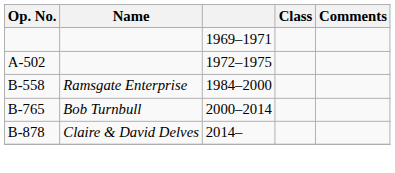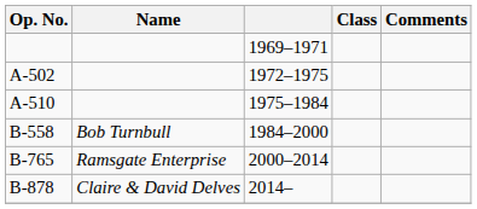 <table class="wikitable">
 <tr>
 <th>Op. No.</th>
 <th>Name</th>
 <th></th>
 <th>Class</th>
 <th>Comments</th>
 </tr>
 <tr>
 <td></td>
 <td></td>
 <td>1969–1971</td>
 <td></td>
 <td></td>
 </tr>
 <tr>
 <td>A-502</td>
 <td></td>
 <td>1972–1975</td>
 <td></td>
 <td></td>
 </tr>
 <tr>
+<td>A-510</td>
+<td></td>
+<td>1975–1984</td>
+<td></td>
+<td></td>
+</tr>
+<tr>
 <td>B-558</td>
-<td><em>Ramsgate Enterprise</em></td>
+<td><em>Bob Turnbull</em></td>
 <td>1984–2000</td>
 <td></td>
 <td></td>
 </tr>
 <tr>
 <td>B-765</td>
-<td><em>Bob Turnbull</em></td>
+<td><em>Ramsgate Enterprise</em></td>
 <td>2000–2014</td>
 <td></td>
 <td></td>
 </tr>
 <tr>
 <td>B-878</td>
 <td><em>Claire & David Delves</em></td>
 <td>2014–</td>
 <td></td>
 <td></td>
 </tr>
 <tr>
 </tr>
 </table>
